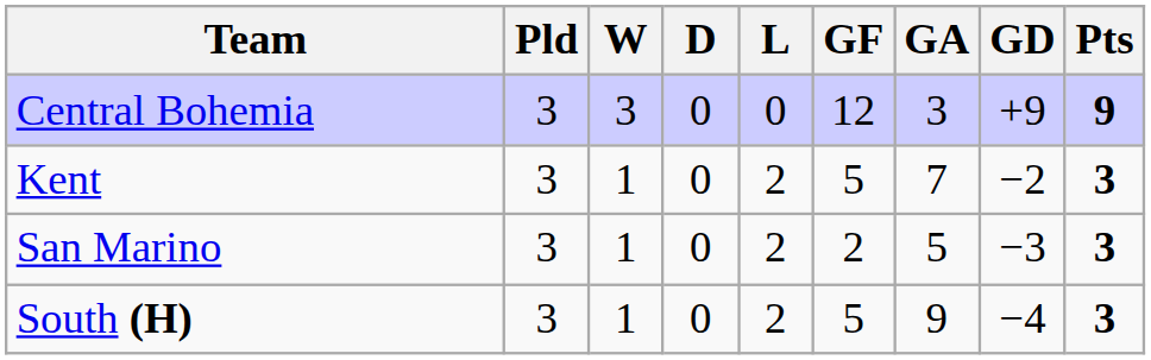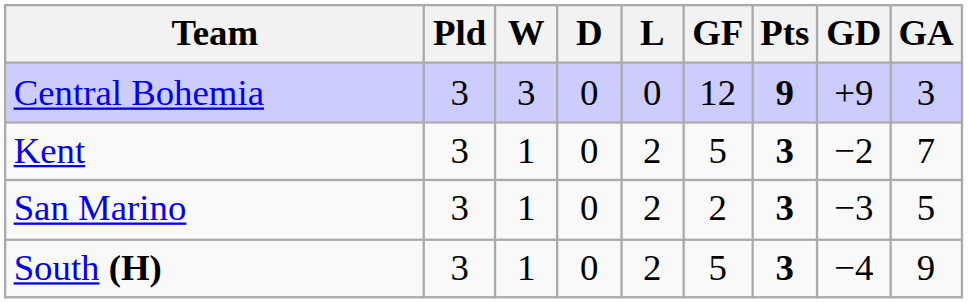 <table class="wikitable" style="text-align:center;">
 <tr>
 <th width=175>Team</th>
 <th width=20 abbr="Played">Pld</th>
 <th width=20 abbr="Won">W</th>
 <th width=20 abbr="Drawn">D</th>
 <th width=20 abbr="Lost">L</th>
 <th width=20 abbr="Goals for">GF</th>
+<th width=20 abbr="Points">Pts</th>
+<th width=20 abbr="Goal difference">GD</th>
 <th width=20 abbr="Goals against">GA</th>
-<th width=20 abbr="Goal difference">GD</th>
-<th width=20 abbr="Points">Pts</th>
 </tr>
 <tr bgcolor=#ccccff>
 <td align=left> <a href='#'>Central Bohemia</a></td>
 <td>3</td>
 <td>3</td>
 <td>0</td>
 <td>0</td>
 <td>12</td>
+<td><strong>9</strong></td>
+<td>+9</td>
 <td>3</td>
-<td>+9</td>
-<td><strong>9</strong></td>
 </tr>
 <tr>
 <td align=left> <a href='#'>Kent</a></td>
 <td>3</td>
 <td>1</td>
 <td>0</td>
 <td>2</td>
 <td>5</td>
+<td><strong>3</strong></td>
+<td>−2</td>
 <td>7</td>
-<td>−2</td>
-<td><strong>3</strong></td>
 </tr>
 <tr>
 <td align=left> <a href='#'>San Marino</a></td>
 <td>3</td>
 <td>1</td>
 <td>0</td>
 <td>2</td>
 <td>2</td>
+<td><strong>3</strong></td>
+<td>−3</td>
 <td>5</td>
-<td>−3</td>
-<td><strong>3</strong></td>
 </tr>
 <tr>
 <td align=left> <a href='#'>South</a> <strong>(H)</strong></td>
 <td>3</td>
 <td>1</td>
 <td>0</td>
 <td>2</td>
 <td>5</td>
+<td><strong>3</strong></td>
+<td>−4</td>
 <td>9</td>
-<td>−4</td>
-<td><strong>3</strong></td>
 </tr>
 </table>
